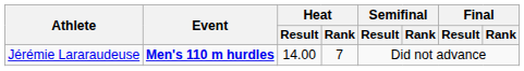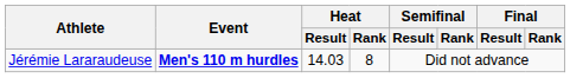 <table class="wikitable" style="font-size:90%">
 <tr>
 <th rowspan="2">Athlete</th>
 <th rowspan="2">Event</th>
 <th colspan="2">Heat</th>
 <th colspan="2">Semifinal</th>
 <th colspan="2">Final</th>
 </tr>
 <tr style="font-size:95%">
 <th>Result</th>
 <th>Rank</th>
 <th>Result</th>
 <th>Rank</th>
 <th>Result</th>
 <th>Rank</th>
 </tr>
 <tr align=center>
 <td align=left><a href='#'>Jérémie Lararaudeuse</a></td>
 <td align=left><strong><a href='#'>Men's 110 m hurdles</a></strong></td>
-<td>14.00</td>
-<td>7</td>
+<td>14.03</td>
+<td>8</td>
 <td colspan="4">Did not advance</td>
 </tr>
 </table>
